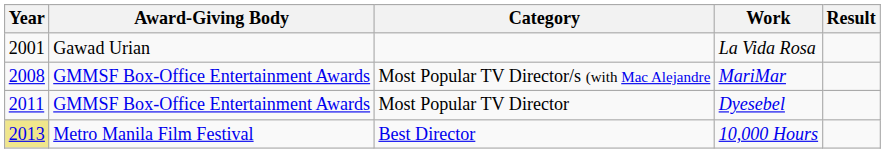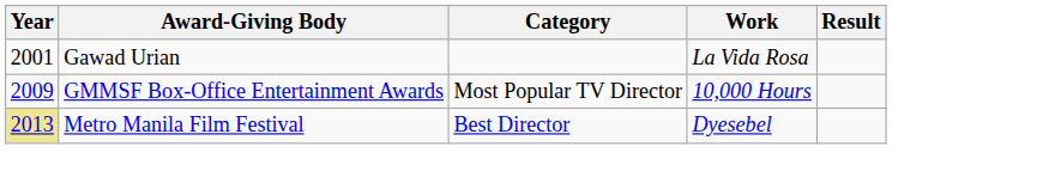 <table class="wikitable">
 <tr>
 <th>Year</th>
 <th>Award-Giving Body</th>
 <th>Category</th>
 <th>Work</th>
 <th>Result</th>
 </tr>
 <tr>
 <td>2001</td>
 <td>Gawad Urian</td>
 <td></td>
 <td><em>La Vida Rosa</em></td>
 <td></td>
 </tr>
 <tr>
-<td><a href='#'>2008</a></td>
-<td><a href='#'>GMMSF Box-Office Entertainment Awards</a></td>
-<td>Most Popular TV Director/s <small>(with <a href='#'>Mac Alejandre</a></small></td>
-<td><em><a href='#'>MariMar</a></em></td>
-<td></td>
-</tr>
-<tr>
-<td><a href='#'>2011</a></td>
+<td><a href='#'>2009</a></td>
 <td><a href='#'>GMMSF Box-Office Entertainment Awards</a></td>
 <td>Most Popular TV Director</td>
-<td><em><a href='#'>Dyesebel</a></em></td>
+<td><em><a href='#'>10,000 Hours</a></em></td>
 <td></td>
 </tr>
 <tr>
 <td style="background: khaki;"><a href='#'>2013</a></td>
 <td><a href='#'>Metro Manila Film Festival</a></td>
 <td><a href='#'>Best Director</a></td>
-<td><em><a href='#'>10,000 Hours</a></em></td>
+<td><em><a href='#'>Dyesebel</a></em></td>
 <td></td>
 </tr>
 </table>
